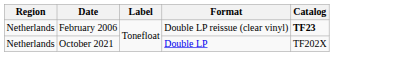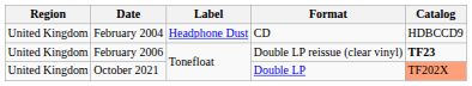 <table class="wikitable">
 <tr>
 <th>Region</th>
 <th>Date</th>
 <th>Label</th>
 <th>Format</th>
 <th>Catalog</th>
 </tr>
 <tr>
-<td>Netherlands</td>
+<td>United Kingdom</td>
+<td>February 2004</td>
+<td><a href='#'>Headphone Dust</a></td>
+<td>CD</td>
+<td>HDBCCD9</td>
+</tr>
+<tr>
+<td>United Kingdom</td>
 <td>February 2006</td>
 <td rowspan="2">Tonefloat</td>
 <td>Double LP reissue (clear vinyl)</td>
 <td><strong>TF23</strong></td>
 </tr>
 <tr>
-<td>Netherlands</td>
+<td>United Kingdom</td>
 <td>October 2021</td>
 <td><a href='#'>Double LP</a></td>
-<td>TF202X</td>
+<td style="background: lightsalmon;">TF202X</td>
 </tr>
 </table>
